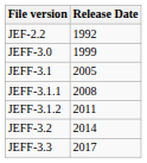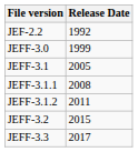 <table class="wikitable">
 <tr>
 <th>File version</th>
 <th>Release Date</th>
 </tr>
 <tr>
 <td>JEF-2.2</td>
 <td>1992</td>
 </tr>
 <tr>
 <td>JEFF-3.0</td>
 <td>1999</td>
 </tr>
 <tr>
 <td>JEFF-3.1</td>
 <td>2005</td>
 </tr>
 <tr>
 <td>JEFF-3.1.1</td>
 <td>2008</td>
 </tr>
 <tr>
 <td>JEFF-3.1.2</td>
 <td>2011</td>
 </tr>
 <tr>
 <td>JEFF-3.2</td>
-<td>2014</td>
+<td>2015</td>
 </tr>
 <tr>
 <td>JEFF-3.3</td>
 <td>2017</td>
 </tr>
 </table>
